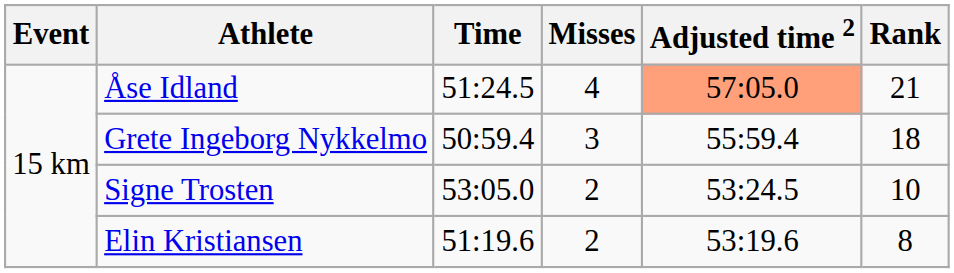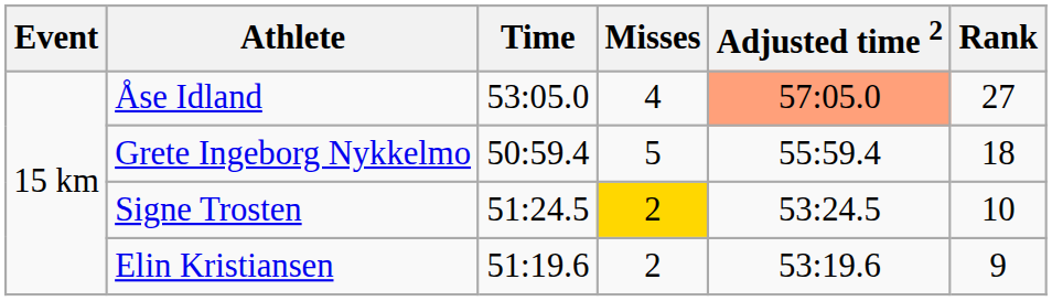 <table class="wikitable" style="font-size:90%">
 <tr>
 <th>Event</th>
 <th>Athlete</th>
 <th>Time</th>
 <th>Misses</th>
 <th>Adjusted time <sup>2</sup></th>
 <th>Rank</th>
 </tr>
 <tr>
 <td rowspan="4">15 km</td>
 <td><a href='#'>Åse Idland</a></td>
-<td align="center">51:24.5</td>
+<td align="center">53:05.0</td>
 <td align="center">4</td>
 <td align="center" style="background: lightsalmon;">57:05.0</td>
-<td align="center">21</td>
+<td align="center">27</td>
 </tr>
 <tr>
 <td><a href='#'>Grete Ingeborg Nykkelmo</a></td>
 <td align="center">50:59.4</td>
-<td align="center">3</td>
+<td align="center">5</td>
 <td align="center">55:59.4</td>
 <td align="center">18</td>
 </tr>
 <tr>
 <td><a href='#'>Signe Trosten</a></td>
-<td align="center">53:05.0</td>
-<td align="center">2</td>
+<td align="center">51:24.5</td>
+<td align="center" style="background: gold;">2</td>
 <td align="center">53:24.5</td>
 <td align="center">10</td>
 </tr>
 <tr>
 <td><a href='#'>Elin Kristiansen</a></td>
 <td align="center">51:19.6</td>
 <td align="center">2</td>
 <td align="center">53:19.6</td>
-<td align="center">8</td>
+<td align="center">9</td>
 </tr>
 </table>
